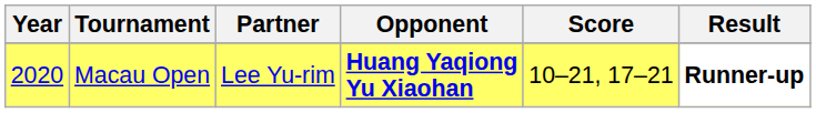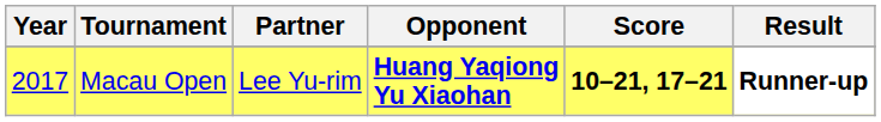 <table class="sortable wikitable" style="font-size: 90%;">
 <tr>
 <th>Year</th>
 <th>Tournament</th>
 <th>Partner</th>
 <th>Opponent</th>
 <th>Score</th>
 <th>Result</th>
 </tr>
 <tr>
 </tr>
 <tr style="background:#FFFF67">
-<td align="center"><a href='#'>2020</a></td>
+<td align="center"><a href='#'>2017</a></td>
 <td align="left"><a href='#'>Macau Open</a></td>
 <td align="left"> <a href='#'>Lee Yu-rim</a></td>
 <td align="left"><strong> <a href='#'>Huang Yaqiong</a><br> <a href='#'>Yu Xiaohan</a></strong></td>
-<td align="left">10–21, 17–21</td>
+<td align="left"><strong>10–21, 17–21</strong></td>
 <td style="text-align:left; background:white"> <strong>Runner-up</strong></td>
 </tr>
 </table>
